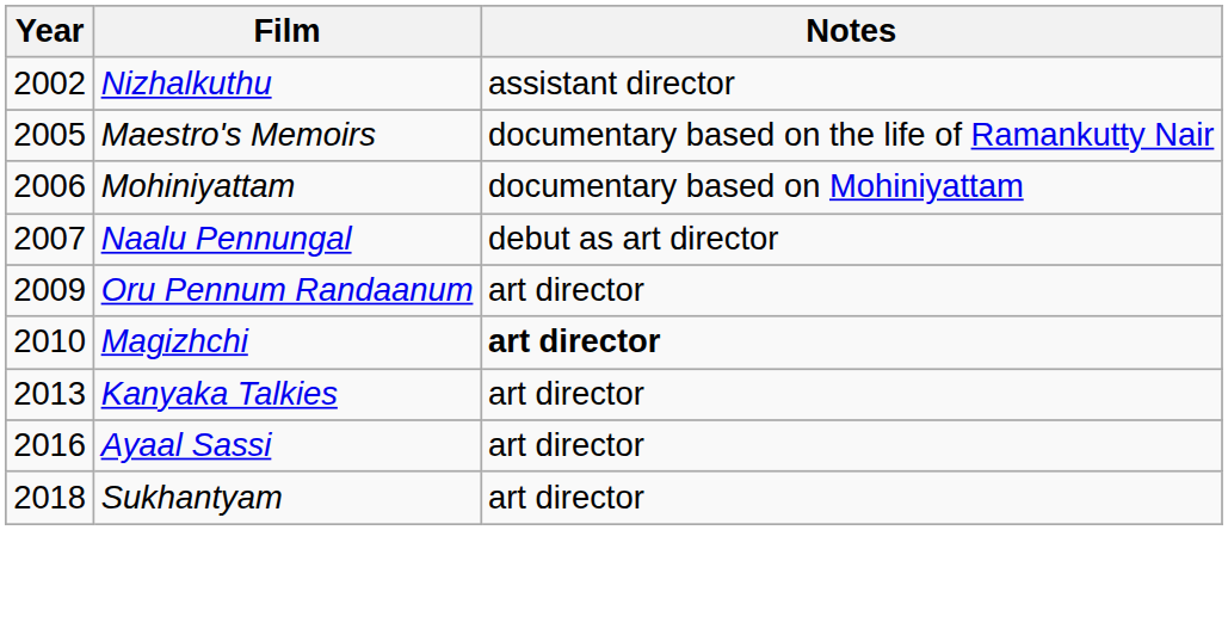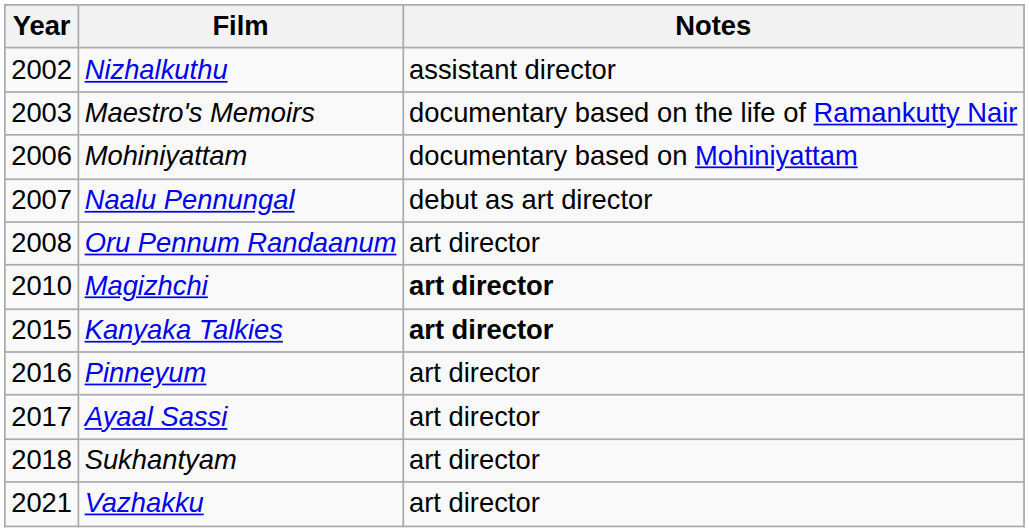 <table class="wikitable sortable">
 <tr>
 <th>Year</th>
 <th>Film</th>
 <th>Notes</th>
 </tr>
 <tr>
 <td>2002</td>
 <td><em><a href='#'>Nizhalkuthu</a></em></td>
 <td>assistant director</td>
 </tr>
 <tr>
-<td>2005</td>
+<td>2003</td>
 <td><em>Maestro's Memoirs</em></td>
 <td>documentary based on the life of <a href='#'>Ramankutty Nair</a></td>
 </tr>
 <tr>
 <td>2006</td>
 <td><em>Mohiniyattam</em></td>
 <td>documentary based on <a href='#'>Mohiniyattam</a></td>
 </tr>
 <tr>
 <td>2007</td>
 <td><em><a href='#'>Naalu Pennungal</a></em></td>
 <td>debut as art director</td>
 </tr>
 <tr>
-<td>2009</td>
+<td>2008</td>
 <td><em><a href='#'>Oru Pennum Randaanum</a></em></td>
 <td>art director</td>
 </tr>
 <tr>
 <td>2010</td>
 <td><em><a href='#'>Magizhchi</a></em></td>
 <td><strong>art director</strong></td>
 </tr>
 <tr>
-<td>2013</td>
+<td>2015</td>
 <td><em><a href='#'>Kanyaka Talkies</a></em></td>
+<td><strong>art director</strong></td>
+</tr>
+<tr>
+<td>2016</td>
+<td><em><a href='#'>Pinneyum</a></em></td>
 <td>art director</td>
 </tr>
 <tr>
-<td>2016</td>
+<td>2017</td>
 <td><em><a href='#'>Ayaal Sassi</a></em></td>
 <td>art director</td>
 </tr>
 <tr>
 <td>2018</td>
 <td><em>Sukhantyam</em></td>
 <td>art director</td>
 </tr>
+<tr>
+<td>2021</td>
+<td><em><a href='#'>Vazhakku</a></em></td>
+<td>art director</td>
+</tr>
 </table>
